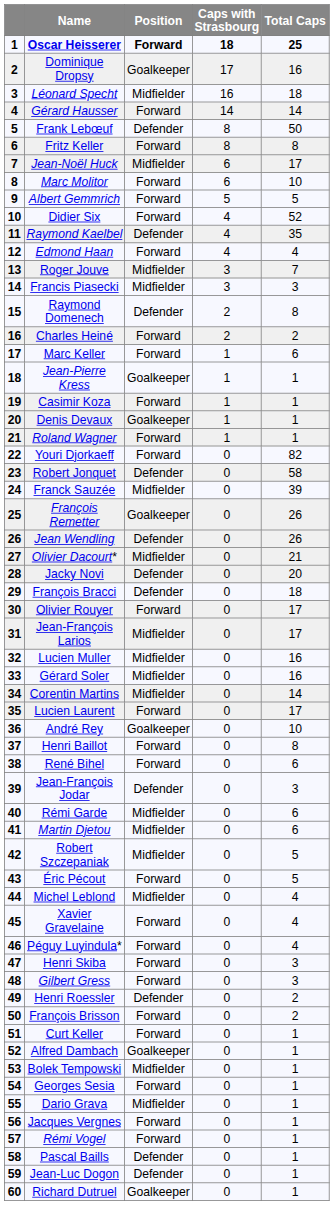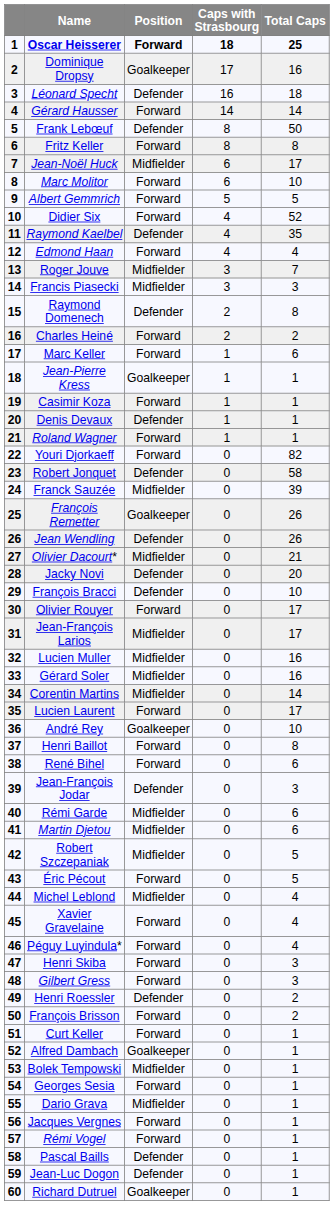 <table bgcolor="#f7f8ff" cellpadding="2" cellspacing="2" border="1" style="font-size: 95%; border: gray solid 1px; border-collapse: collapse; text-align:center">
 <tr style="background:#868686; color:white;">
 <td width="20" align="center"><strong> </strong></td>
 <td width="120" align="center"><strong>Name</strong></td>
 <td width="80" align="center"><strong>Position</strong></td>
 <td width="80" align="center"><strong>Caps with Strasbourg</strong></td>
 <td width="80" align="center"><strong>Total Caps</strong></td>
 </tr>
 <tr bgcolor=>
 <td><strong>1</strong></td>
 <td><strong><a href='#'>Oscar Heisserer</a></strong></td>
 <td><strong>Forward</strong></td>
 <td><strong>18</strong></td>
 <td><strong>25</strong></td>
 </tr>
 <tr style="background:#f0f0f0;">
 <td><strong>2</strong></td>
 <td><a href='#'>Dominique Dropsy</a></td>
 <td>Goalkeeper</td>
 <td>17</td>
 <td>16</td>
 </tr>
 <tr bgcolor=>
 <td><strong>3</strong></td>
 <td><em><a href='#'>Léonard Specht</a></em></td>
-<td>Midfielder</td>
+<td>Defender</td>
 <td>16</td>
 <td>18</td>
 </tr>
 <tr style="background:#f0f0f0;">
 <td><strong>4</strong></td>
 <td><em><a href='#'>Gérard Hausser</a></em></td>
 <td>Forward</td>
 <td>14</td>
 <td>14</td>
 </tr>
 <tr bgcolor=>
 <td><strong>5</strong></td>
 <td><a href='#'>Frank Lebœuf</a></td>
 <td>Defender</td>
 <td>8</td>
 <td>50</td>
 </tr>
 <tr style="background:#f0f0f0;">
 <td><strong>6</strong></td>
 <td><a href='#'>Fritz Keller</a></td>
 <td>Forward</td>
 <td>8</td>
 <td>8</td>
 </tr>
 <tr style="background:#f0f0f0;">
 <td><strong>7</strong></td>
 <td><em><a href='#'>Jean-Noël Huck</a></em></td>
 <td>Midfielder</td>
 <td>6</td>
 <td>17</td>
 </tr>
 <tr bgcolor=>
 <td><strong>8</strong></td>
 <td><em><a href='#'>Marc Molitor</a></em></td>
 <td>Forward</td>
 <td>6</td>
 <td>10</td>
 </tr>
 <tr bgcolor=>
 <td><strong>9</strong></td>
 <td><em><a href='#'>Albert Gemmrich</a></em></td>
 <td>Forward</td>
 <td>5</td>
 <td>5</td>
 </tr>
 <tr bgcolor=>
 <td><strong>10</strong></td>
 <td><a href='#'>Didier Six</a></td>
 <td>Forward</td>
 <td>4</td>
 <td>52</td>
 </tr>
 <tr style="background:#f0f0f0;">
 <td><strong>11</strong></td>
 <td><em><a href='#'>Raymond Kaelbel</a></em></td>
 <td>Defender</td>
 <td>4</td>
 <td>35</td>
 </tr>
 <tr bgcolor=>
 <td><strong>12</strong></td>
 <td><em><a href='#'>Edmond Haan</a></em></td>
 <td>Forward</td>
 <td>4</td>
 <td>4</td>
 </tr>
 <tr style="background:#f0f0f0;">
 <td><strong>13</strong></td>
 <td><a href='#'>Roger Jouve</a></td>
 <td>Midfielder</td>
 <td>3</td>
 <td>7</td>
 </tr>
 <tr bgcolor=>
 <td><strong>14</strong></td>
 <td><a href='#'>Francis Piasecki</a></td>
 <td>Midfielder</td>
 <td>3</td>
 <td>3</td>
 </tr>
 <tr bgcolor=>
 <td><strong>15</strong></td>
 <td><a href='#'>Raymond Domenech</a></td>
 <td>Defender</td>
 <td>2</td>
 <td>8</td>
 </tr>
 <tr style="background:#f0f0f0;">
 <td><strong>16</strong></td>
 <td><a href='#'>Charles Heiné</a></td>
 <td>Forward</td>
 <td>2</td>
 <td>2</td>
 </tr>
 <tr bgcolor=>
 <td><strong>17</strong></td>
 <td><a href='#'>Marc Keller</a></td>
 <td>Forward</td>
 <td>1</td>
 <td>6</td>
 </tr>
 <tr bgcolor=>
 <td><strong>18</strong></td>
 <td><em><a href='#'>Jean-Pierre Kress</a></em></td>
 <td>Goalkeeper</td>
 <td>1</td>
 <td>1</td>
 </tr>
 <tr style="background:#f0f0f0;">
 <td><strong>19</strong></td>
 <td><a href='#'>Casimir Koza</a></td>
 <td>Forward</td>
 <td>1</td>
 <td>1</td>
 </tr>
 <tr style="background:#f0f0f0;">
 <td><strong>20</strong></td>
 <td><a href='#'>Denis Devaux</a></td>
-<td>Goalkeeper</td>
+<td>Defender</td>
 <td>1</td>
 <td>1</td>
 </tr>
 <tr style="background:#f0f0f0;">
 <td><strong>21</strong></td>
 <td><em><a href='#'>Roland Wagner</a></em></td>
 <td>Forward</td>
 <td>1</td>
 <td>1</td>
 </tr>
 <tr bgcolor=>
 <td><strong>22</strong></td>
 <td><a href='#'>Youri Djorkaeff</a></td>
 <td>Forward</td>
 <td>0</td>
 <td>82</td>
 </tr>
 <tr style="background:#f0f0f0;">
 <td><strong>23</strong></td>
 <td><a href='#'>Robert Jonquet</a></td>
 <td>Defender</td>
 <td>0</td>
 <td>58</td>
 </tr>
 <tr bgcolor=>
 <td><strong>24</strong></td>
 <td><a href='#'>Franck Sauzée</a></td>
 <td>Midfielder</td>
 <td>0</td>
 <td>39</td>
 </tr>
 <tr style="background:#f0f0f0;">
 <td><strong>25</strong></td>
 <td><em><a href='#'>François Remetter</a></em></td>
 <td>Goalkeeper</td>
 <td>0</td>
 <td>26</td>
 </tr>
 <tr style="background:#f0f0f0;">
 <td><strong>26</strong></td>
 <td><em><a href='#'>Jean Wendling</a></em></td>
 <td>Defender</td>
 <td>0</td>
 <td>26</td>
 </tr>
 <tr style="background:#f0f0f0;">
 <td><strong>27</strong></td>
 <td><em><a href='#'>Olivier Dacourt</a></em>*</td>
 <td>Midfielder</td>
 <td>0</td>
 <td>21</td>
 </tr>
 <tr style="background:#f0f0f0;">
 <td><strong>28</strong></td>
 <td><a href='#'>Jacky Novi</a></td>
 <td>Defender</td>
 <td>0</td>
 <td>20</td>
 </tr>
 <tr bgcolor=>
 <td><strong>29</strong></td>
 <td><a href='#'>François Bracci</a></td>
 <td>Defender</td>
 <td>0</td>
-<td>18</td>
+<td>10</td>
 </tr>
 <tr style="background:#f0f0f0;">
 <td><strong>30</strong></td>
 <td><a href='#'>Olivier Rouyer</a></td>
 <td>Forward</td>
 <td>0</td>
 <td>17</td>
 </tr>
 <tr style="background:#f0f0f0;">
 <td><strong>31</strong></td>
 <td><a href='#'>Jean-François Larios</a></td>
 <td>Midfielder</td>
 <td>0</td>
 <td>17</td>
 </tr>
 <tr bgcolor=>
 <td><strong>32</strong></td>
 <td><a href='#'>Lucien Muller</a></td>
 <td>Midfielder</td>
 <td>0</td>
 <td>16</td>
 </tr>
 <tr bgcolor=>
 <td><strong>33</strong></td>
 <td><a href='#'>Gérard Soler</a></td>
 <td>Midfielder</td>
 <td>0</td>
 <td>16</td>
 </tr>
 <tr style="background:#f0f0f0;">
 <td><strong>34</strong></td>
 <td><a href='#'>Corentin Martins</a></td>
 <td>Midfielder</td>
 <td>0</td>
 <td>14</td>
 </tr>
 <tr style="background:#f0f0f0;">
 <td><strong>35</strong></td>
 <td><a href='#'>Lucien Laurent</a></td>
 <td>Forward</td>
 <td>0</td>
 <td>17</td>
 </tr>
 <tr bgcolor=>
 <td><strong>36</strong></td>
 <td><a href='#'>André Rey</a></td>
 <td>Goalkeeper</td>
 <td>0</td>
 <td>10</td>
 </tr>
 <tr bgcolor=>
 <td><strong>37</strong></td>
 <td><a href='#'>Henri Baillot</a></td>
 <td>Forward</td>
 <td>0</td>
 <td>8</td>
 </tr>
 <tr bgcolor=>
 <td><strong>38</strong></td>
 <td><a href='#'>René Bihel</a></td>
 <td>Forward</td>
 <td>0</td>
 <td>6</td>
 </tr>
 <tr bgcolor=>
 <td><strong>39</strong></td>
 <td><a href='#'>Jean-François Jodar</a></td>
 <td>Defender</td>
 <td>0</td>
 <td>3</td>
 </tr>
 <tr bgcolor=>
 <td><strong>40</strong></td>
 <td><a href='#'>Rémi Garde</a></td>
 <td>Midfielder</td>
 <td>0</td>
 <td>6</td>
 </tr>
 <tr bgcolor=>
 <td><strong>41</strong></td>
 <td><em><a href='#'>Martin Djetou</a></em></td>
 <td>Midfielder</td>
 <td>0</td>
 <td>6</td>
 </tr>
 <tr bgcolor=>
 <td><strong>42</strong></td>
 <td><a href='#'>Robert Szczepaniak</a></td>
 <td>Midfielder</td>
 <td>0</td>
 <td>5</td>
 </tr>
 <tr bgcolor=>
 <td><strong>43</strong></td>
 <td><a href='#'>Éric Pécout</a></td>
 <td>Forward</td>
 <td>0</td>
 <td>5</td>
 </tr>
 <tr bgcolor=>
 <td><strong>44</strong></td>
 <td><a href='#'>Michel Leblond</a></td>
 <td>Midfielder</td>
 <td>0</td>
 <td>4</td>
 </tr>
 <tr bgcolor=>
 <td><strong>45</strong></td>
 <td><a href='#'>Xavier Gravelaine</a></td>
 <td>Forward</td>
 <td>0</td>
 <td>4</td>
 </tr>
 <tr bgcolor=>
 <td><strong>46</strong></td>
 <td><a href='#'>Péguy Luyindula</a>*</td>
 <td>Forward</td>
 <td>0</td>
 <td>4</td>
 </tr>
 <tr bgcolor=>
 <td><strong>47</strong></td>
 <td><a href='#'>Henri Skiba</a></td>
 <td>Forward</td>
 <td>0</td>
 <td>3</td>
 </tr>
 <tr bgcolor=>
 <td><strong>48</strong></td>
 <td><em><a href='#'>Gilbert Gress</a></em></td>
 <td>Forward</td>
 <td>0</td>
 <td>3</td>
 </tr>
 <tr bgcolor=>
 <td><strong>49</strong></td>
 <td><a href='#'>Henri Roessler</a></td>
 <td>Defender</td>
 <td>0</td>
 <td>2</td>
 </tr>
 <tr bgcolor=>
 <td><strong>50</strong></td>
 <td><a href='#'>François Brisson</a></td>
 <td>Forward</td>
 <td>0</td>
 <td>2</td>
 </tr>
 <tr bgcolor=>
 <td><strong>51</strong></td>
 <td><a href='#'>Curt Keller</a></td>
 <td>Forward</td>
 <td>0</td>
 <td>1</td>
 </tr>
 <tr bgcolor=>
 <td><strong>52</strong></td>
 <td><a href='#'>Alfred Dambach</a></td>
 <td>Goalkeeper</td>
 <td>0</td>
 <td>1</td>
 </tr>
 <tr bgcolor=>
 <td><strong>53</strong></td>
 <td><a href='#'>Bolek Tempowski</a></td>
 <td>Midfielder</td>
 <td>0</td>
 <td>1</td>
 </tr>
 <tr bgcolor=>
 <td><strong>54</strong></td>
 <td><a href='#'>Georges Sesia</a></td>
 <td>Forward</td>
 <td>0</td>
 <td>1</td>
 </tr>
 <tr bgcolor=>
 <td><strong>55</strong></td>
 <td><a href='#'>Dario Grava</a></td>
 <td>Midfielder</td>
 <td>0</td>
 <td>1</td>
 </tr>
 <tr bgcolor=>
 <td><strong>56</strong></td>
 <td><a href='#'>Jacques Vergnes</a></td>
 <td>Forward</td>
 <td>0</td>
 <td>1</td>
 </tr>
 <tr bgcolor=>
 <td><strong>57</strong></td>
 <td><em><a href='#'>Rémi Vogel</a></em></td>
 <td>Forward</td>
 <td>0</td>
 <td>1</td>
 </tr>
 <tr bgcolor=>
 <td><strong>58</strong></td>
 <td><a href='#'>Pascal Baills</a></td>
 <td>Defender</td>
 <td>0</td>
 <td>1</td>
 </tr>
 <tr bgcolor=>
 <td><strong>59</strong></td>
 <td><a href='#'>Jean-Luc Dogon</a></td>
 <td>Defender</td>
 <td>0</td>
 <td>1</td>
 </tr>
 <tr bgcolor=>
 <td><strong>60</strong></td>
 <td><a href='#'>Richard Dutruel</a></td>
 <td>Goalkeeper</td>
 <td>0</td>
 <td>1</td>
 </tr>
 </table>
